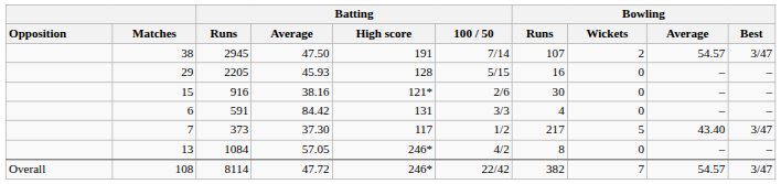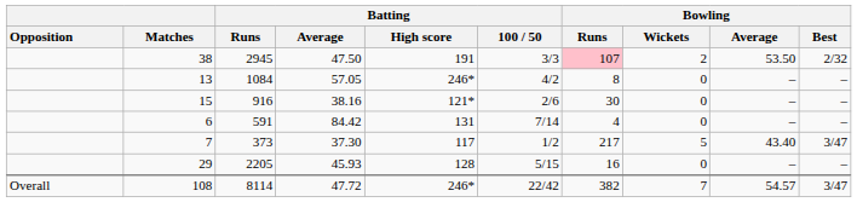 <table class="wikitable"  style="margin:1em auto 1em auto; width:80%;">
 <tr>
 <th scope="colgroup" colspan=2> </th>
 <th scope="colgroup" colspan=4>Batting</th>
 <th scope="colgroup" colspan=4>Bowling</th>
 </tr>
 <tr>
 <th scope="col" style="text-align:left; ">Opposition</th>
 <th scope="col">Matches</th>
 <th scope="col">Runs</th>
 <th scope="col">Average</th>
 <th scope="col">High score</th>
 <th scope="col">100 / 50</th>
 <th scope="col">Runs</th>
 <th scope="col">Wickets</th>
 <th scope="col">Average</th>
 <th scope="col">Best</th>
 </tr>
 <tr style="text-align: right; ">
 <td style="text-align:left; "></td>
 <td>38</td>
 <td>2945</td>
 <td>47.50</td>
 <td>191</td>
-<td>7/14</td>
-<td>107</td>
+<td>3/3</td>
+<td style="background: pink;">107</td>
 <td>2</td>
-<td>54.57</td>
-<td>3/47</td>
+<td>53.50</td>
+<td>2/32</td>
 </tr>
 <tr style="text-align: right; ">
 <td style="text-align:left; "></td>
-<td>29</td>
-<td>2205</td>
-<td>45.93</td>
-<td>128</td>
-<td>5/15</td>
-<td>16</td>
+<td>13</td>
+<td>1084</td>
+<td>57.05</td>
+<td>246*</td>
+<td>4/2</td>
+<td>8</td>
 <td>0</td>
 <td>–</td>
 <td>–</td>
 </tr>
 <tr style="text-align: right; ">
 <td style="text-align:left; "></td>
 <td>15</td>
 <td>916</td>
 <td>38.16</td>
 <td>121*</td>
 <td>2/6</td>
 <td>30</td>
 <td>0</td>
 <td>–</td>
 <td>–</td>
 </tr>
 <tr style="text-align: right; ">
 <td style="text-align:left; "></td>
 <td>6</td>
 <td>591</td>
 <td>84.42</td>
 <td>131</td>
-<td>3/3</td>
+<td>7/14</td>
 <td>4</td>
 <td>0</td>
 <td>–</td>
 <td>–</td>
 </tr>
 <tr style="text-align: right; ">
 <td style="text-align:left; "></td>
 <td>7</td>
 <td>373</td>
 <td>37.30</td>
 <td>117</td>
 <td>1/2</td>
 <td>217</td>
 <td>5</td>
 <td>43.40</td>
 <td>3/47</td>
 </tr>
 <tr style="text-align: right; ">
 <td style="text-align:left; "></td>
-<td>13</td>
-<td>1084</td>
-<td>57.05</td>
-<td>246*</td>
-<td>4/2</td>
-<td>8</td>
+<td>29</td>
+<td>2205</td>
+<td>45.93</td>
+<td>128</td>
+<td>5/15</td>
+<td>16</td>
 <td>0</td>
 <td>–</td>
 <td>–</td>
 </tr>
 <tr style="text-align: right; border-top: solid 2px gray; ">
 <td style="text-align:left; ">Overall</td>
 <td>108</td>
 <td>8114</td>
 <td>47.72</td>
 <td>246*</td>
 <td>22/42</td>
 <td>382</td>
 <td>7</td>
 <td>54.57</td>
 <td>3/47</td>
 </tr>
 </table>
